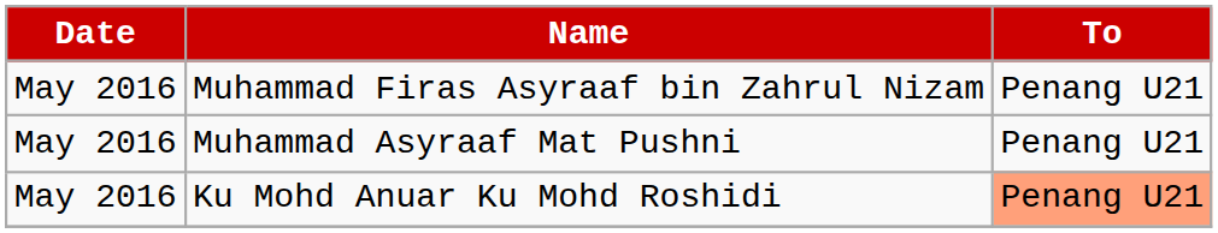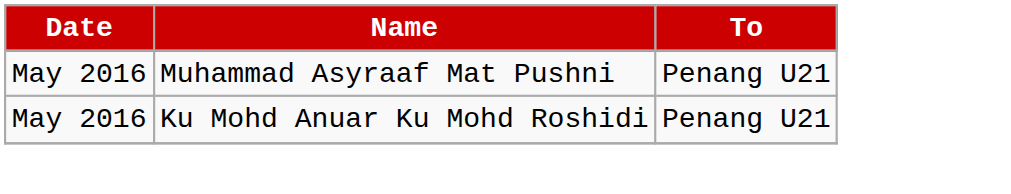 <table class="wikitable sortable">
 <tr>
 <th style="background:#CC0000; color:white;">Date</th>
 <th style="background:#CC0000; color:white;">Name</th>
 <th style="background:#CC0000; color:white;">To</th>
-</tr>
-<tr>
-<td>May 2016</td>
-<td> Muhammad Firas Asyraaf bin Zahrul Nizam</td>
-<td> Penang U21</td>
 </tr>
 <tr>
 <td>May 2016</td>
 <td> Muhammad Asyraaf Mat Pushni</td>
 <td> Penang U21</td>
 </tr>
 <tr>
 <td>May 2016</td>
 <td> Ku Mohd Anuar Ku Mohd Roshidi</td>
-<td style="background: lightsalmon;"> Penang U21</td>
+<td> Penang U21</td>
 </tr>
 <tr>
 </tr>
 </table>
